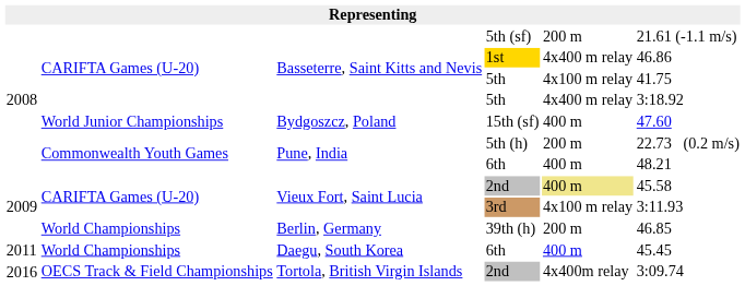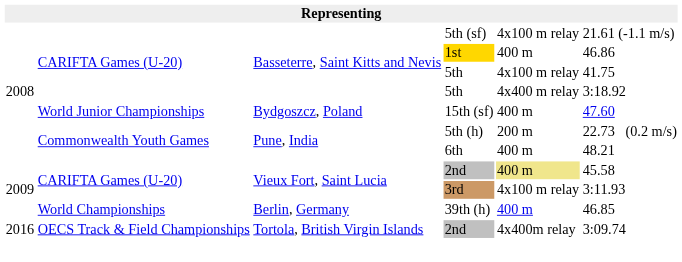 <table>
 <tr>
 <th bgcolor="#eeeeee" colspan="6">Representing </th>
 </tr>
 <tr>
 <td rowspan = "7">2008</td>
 <td rowspan = "4"><a href='#'>CARIFTA Games (U-20)</a></td>
 <td rowspan = "4"><a href='#'>Basseterre</a>, <a href='#'>Saint Kitts and Nevis</a></td>
 <td>5th (sf)</td>
-<td>200 m</td>
+<td>4x100 m relay</td>
 <td>21.61 (-1.1 m/s)</td>
 </tr>
 <tr>
 <td bgcolor=gold>1st</td>
-<td>4x400 m relay</td>
+<td>400 m</td>
 <td>46.86</td>
 </tr>
 <tr>
 <td>5th</td>
 <td>4x100 m relay</td>
 <td>41.75</td>
 </tr>
 <tr>
 <td>5th</td>
 <td>4x400 m relay</td>
 <td>3:18.92</td>
 </tr>
 <tr>
 <td><a href='#'>World Junior Championships</a></td>
 <td><a href='#'>Bydgoszcz</a>, <a href='#'>Poland</a></td>
 <td>15th (sf)</td>
 <td>400 m</td>
 <td><a href='#'>47.60</a></td>
 </tr>
 <tr>
 <td rowspan = "2"><a href='#'>Commonwealth Youth Games</a></td>
 <td rowspan = "2"><a href='#'>Pune</a>, <a href='#'>India</a></td>
 <td>5th (h)</td>
 <td>200 m</td>
 <td>22.73    (0.2 m/s)</td>
 </tr>
 <tr>
 <td>6th</td>
 <td>400 m</td>
 <td>48.21</td>
 </tr>
 <tr>
 <td rowspan = "3">2009</td>
 <td rowspan = "2"><a href='#'>CARIFTA Games (U-20)</a></td>
 <td rowspan = "2"><a href='#'>Vieux Fort</a>, <a href='#'>Saint Lucia</a></td>
 <td bgcolor=silver>2nd</td>
 <td style="background: khaki;">400 m</td>
 <td>45.58</td>
 </tr>
 <tr>
 <td bgcolor=cc9966>3rd</td>
 <td>4x100 m relay</td>
 <td>3:11.93</td>
 </tr>
 <tr>
 <td><a href='#'>World Championships</a></td>
 <td><a href='#'>Berlin</a>, <a href='#'>Germany</a></td>
 <td>39th (h)</td>
-<td>200 m</td>
+<td><a href='#'>400 m</a></td>
 <td>46.85</td>
-</tr>
-<tr>
-<td rowspan=1>2011</td>
-<td><a href='#'>World Championships</a></td>
-<td><a href='#'>Daegu</a>, <a href='#'>South Korea</a></td>
-<td>6th</td>
-<td><a href='#'>400 m</a></td>
-<td>45.45</td>
 </tr>
 <tr>
 <td rowspan=3>2016</td>
 <td><a href='#'>OECS Track & Field Championships</a></td>
 <td><a href='#'>Tortola</a>, <a href='#'>British Virgin Islands</a></td>
 <td bgcolor="SILVER">2nd</td>
 <td>4x400m relay</td>
 <td>3:09.74</td>
 </tr>
 <tr>
 </tr>
 </table>
